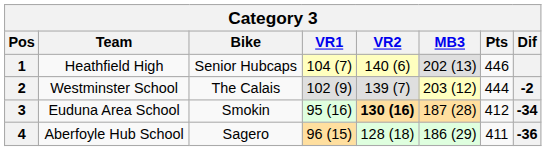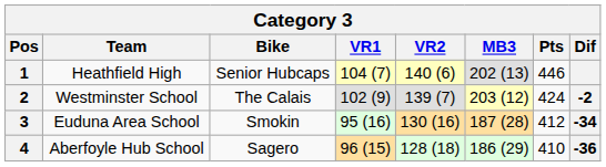 <table class="wikitable collapsible collapsed" style="font-size: 85%; text-align:center">
 <tr>
 <th colspan="8" width="500"><big>Category 3</big></th>
 </tr>
 <tr>
 <th valign="middle">Pos</th>
 <th valign="middle">Team</th>
 <th valign="middle">Bike</th>
 <th><a href='#'>VR1</a><br></th>
 <th><a href='#'>VR2</a><br></th>
 <th><a href='#'>MB3</a><br></th>
 <th valign="middle">Pts</th>
 <th valign="middle">Dif</th>
 </tr>
 <tr>
 <th>1</th>
 <td> Heathfield High</td>
 <td>Senior Hubcaps</td>
 <td bgcolor="#FFFFBF">104 (7)</td>
 <td bgcolor="#FFFFBF">140 (6)</td>
 <td bgcolor="#dfdfdf">202 (13)</td>
 <td>446</td>
 <th></th>
 </tr>
 <tr>
 <th>2</th>
 <td> Westminster School</td>
 <td>The Calais</td>
 <td bgcolor="#dfdfdf">102 (9)</td>
 <td bgcolor="#dfdfdf">139 (7)</td>
 <td bgcolor="#FFFFBF">203 (12)</td>
-<td>444</td>
+<td>424</td>
 <th>-2</th>
 </tr>
 <tr>
 <th>3</th>
 <td> Euduna Area School</td>
 <td>Smokin</td>
 <td bgcolor="#dfffdf">95 (16)</td>
-<td bgcolor="#ffdf9f"><strong>130 (16)</strong></td>
+<td bgcolor="#ffdf9f">130 (16)</td>
 <td bgcolor="#ffdf9f">187 (28)</td>
 <td>412</td>
 <th>-34</th>
 </tr>
 <tr>
 <th>4</th>
 <td> Aberfoyle Hub School</td>
 <td>Sagero</td>
 <td bgcolor="#ffdf9f">96 (15)</td>
 <td bgcolor="#dfffdf">128 (18)</td>
 <td bgcolor="#dfffdf">186 (29)</td>
-<td>411</td>
+<td>410</td>
 <th>-36</th>
 </tr>
 </table>
